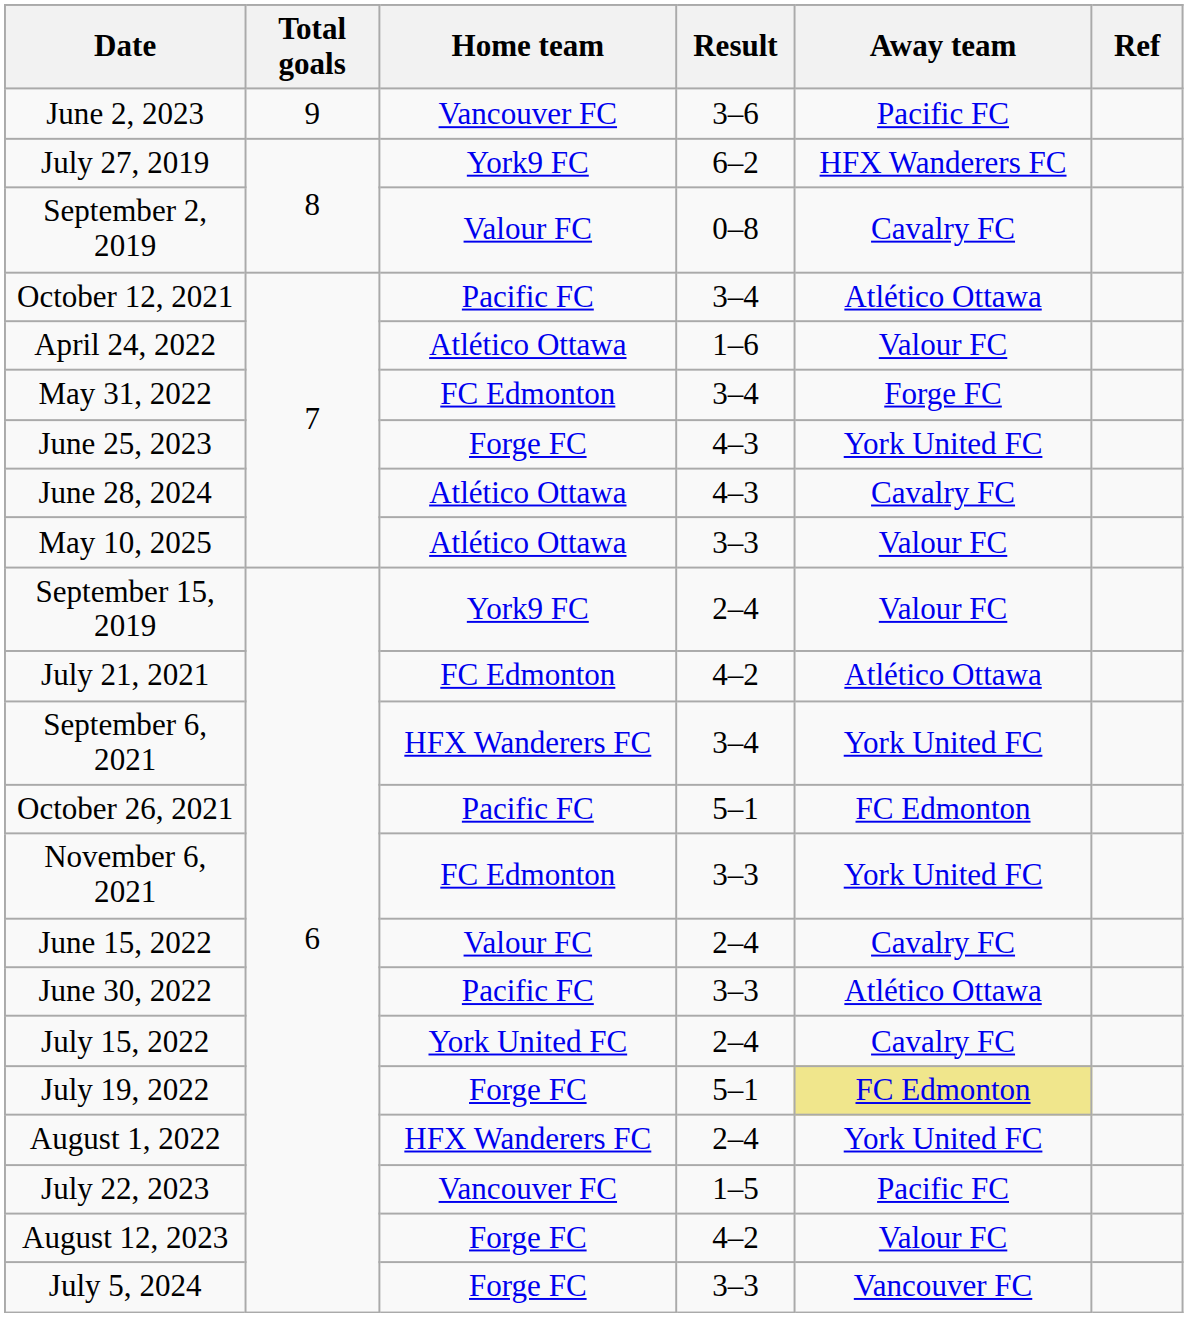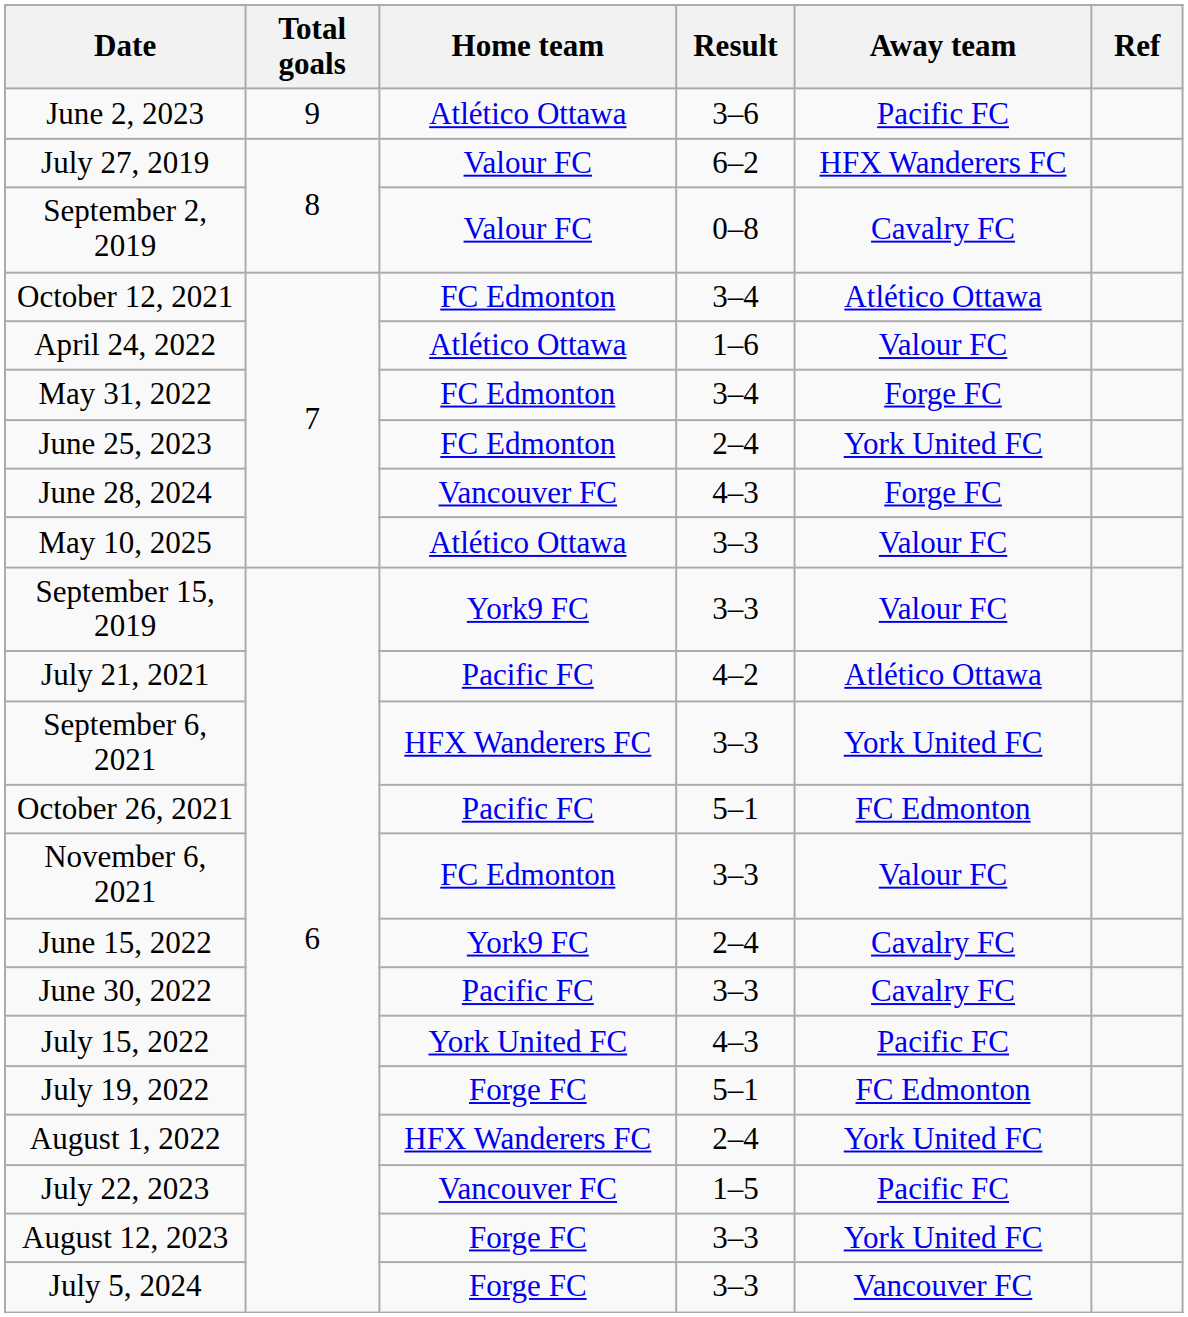 <table class="wikitable" style="text-align: center;">
 <tr>
 <th width=150>Date</th>
 <th width=80>Total goals</th>
 <th width=200>Home team</th>
 <th width=60>Result</th>
 <th width=200>Away team</th>
 <th width=50>Ref</th>
 </tr>
 <tr>
 <td>June 2, 2023</td>
 <td>9</td>
-<td><a href='#'>Vancouver FC</a></td>
+<td><a href='#'>Atlético Ottawa</a></td>
 <td>3–6</td>
 <td><a href='#'>Pacific FC</a></td>
 <td></td>
 </tr>
 <tr>
 <td>July 27, 2019</td>
 <td rowspan="2">8</td>
-<td><a href='#'>York9 FC</a></td>
+<td><a href='#'>Valour FC</a></td>
 <td>6–2</td>
 <td><a href='#'>HFX Wanderers FC</a></td>
 <td></td>
 </tr>
 <tr>
 <td>September 2, 2019</td>
 <td><a href='#'>Valour FC</a></td>
 <td>0–8</td>
 <td><a href='#'>Cavalry FC</a></td>
 <td></td>
 </tr>
 <tr>
 <td>October 12, 2021</td>
 <td rowspan="6">7</td>
-<td><a href='#'>Pacific FC</a></td>
+<td><a href='#'>FC Edmonton</a></td>
 <td>3–4</td>
 <td><a href='#'>Atlético Ottawa</a></td>
 <td></td>
 </tr>
 <tr>
 <td>April 24, 2022</td>
 <td><a href='#'>Atlético Ottawa</a></td>
 <td>1–6</td>
 <td><a href='#'>Valour FC</a></td>
 <td></td>
 </tr>
 <tr>
 <td>May 31, 2022</td>
 <td><a href='#'>FC Edmonton</a></td>
 <td>3–4</td>
 <td><a href='#'>Forge FC</a></td>
 <td></td>
 </tr>
 <tr>
 <td>June 25, 2023</td>
-<td><a href='#'>Forge FC</a></td>
-<td>4–3</td>
+<td><a href='#'>FC Edmonton</a></td>
+<td>2–4</td>
 <td><a href='#'>York United FC</a></td>
 <td></td>
 </tr>
 <tr>
 <td>June 28, 2024</td>
-<td><a href='#'>Atlético Ottawa</a></td>
+<td><a href='#'>Vancouver FC</a></td>
 <td>4–3</td>
-<td><a href='#'>Cavalry FC</a></td>
+<td><a href='#'>Forge FC</a></td>
 <td></td>
 </tr>
 <tr>
 <td>May 10, 2025</td>
 <td><a href='#'>Atlético Ottawa</a></td>
 <td>3–3</td>
 <td><a href='#'>Valour FC</a></td>
 <td></td>
 </tr>
 <tr>
 <td>September 15, 2019</td>
 <td rowspan="13">6</td>
 <td><a href='#'>York9 FC</a></td>
-<td>2–4</td>
+<td>3–3</td>
 <td><a href='#'>Valour FC</a></td>
 <td></td>
 </tr>
 <tr>
 <td>July 21, 2021</td>
-<td><a href='#'>FC Edmonton</a></td>
+<td><a href='#'>Pacific FC</a></td>
 <td>4–2</td>
 <td><a href='#'>Atlético Ottawa</a></td>
 <td></td>
 </tr>
 <tr>
 <td>September 6, 2021</td>
 <td><a href='#'>HFX Wanderers FC</a></td>
-<td>3–4</td>
+<td>3–3</td>
 <td><a href='#'>York United FC</a></td>
 <td></td>
 </tr>
 <tr>
 <td>October 26, 2021</td>
 <td><a href='#'>Pacific FC</a></td>
 <td>5–1</td>
 <td><a href='#'>FC Edmonton</a></td>
 <td></td>
 </tr>
 <tr>
 <td>November 6, 2021</td>
 <td><a href='#'>FC Edmonton</a></td>
 <td>3–3</td>
-<td><a href='#'>York United FC</a></td>
+<td><a href='#'>Valour FC</a></td>
 <td></td>
 </tr>
 <tr>
 <td>June 15, 2022</td>
-<td><a href='#'>Valour FC</a></td>
+<td><a href='#'>York9 FC</a></td>
 <td>2–4</td>
 <td><a href='#'>Cavalry FC</a></td>
 <td></td>
 </tr>
 <tr>
 <td>June 30, 2022</td>
 <td><a href='#'>Pacific FC</a></td>
 <td>3–3</td>
-<td><a href='#'>Atlético Ottawa</a></td>
+<td><a href='#'>Cavalry FC</a></td>
 <td></td>
 </tr>
 <tr>
 <td>July 15, 2022</td>
 <td><a href='#'>York United FC</a></td>
-<td>2–4</td>
-<td><a href='#'>Cavalry FC</a></td>
+<td>4–3</td>
+<td><a href='#'>Pacific FC</a></td>
 <td></td>
 </tr>
 <tr>
 <td>July 19, 2022</td>
 <td><a href='#'>Forge FC</a></td>
 <td>5–1</td>
-<td style="background: khaki;"><a href='#'>FC Edmonton</a></td>
+<td><a href='#'>FC Edmonton</a></td>
 <td></td>
 </tr>
 <tr>
 <td>August 1, 2022</td>
 <td><a href='#'>HFX Wanderers FC</a></td>
 <td>2–4</td>
 <td><a href='#'>York United FC</a></td>
 <td></td>
 </tr>
 <tr>
 <td>July 22, 2023</td>
 <td><a href='#'>Vancouver FC</a></td>
 <td>1–5</td>
 <td><a href='#'>Pacific FC</a></td>
 <td></td>
 </tr>
 <tr>
 <td>August 12, 2023</td>
 <td><a href='#'>Forge FC</a></td>
-<td>4–2</td>
-<td><a href='#'>Valour FC</a></td>
+<td>3–3</td>
+<td><a href='#'>York United FC</a></td>
 <td></td>
 </tr>
 <tr>
 <td>July 5, 2024</td>
 <td><a href='#'>Forge FC</a></td>
 <td>3–3</td>
 <td><a href='#'>Vancouver FC</a></td>
 <td></td>
 </tr>
 </table>
